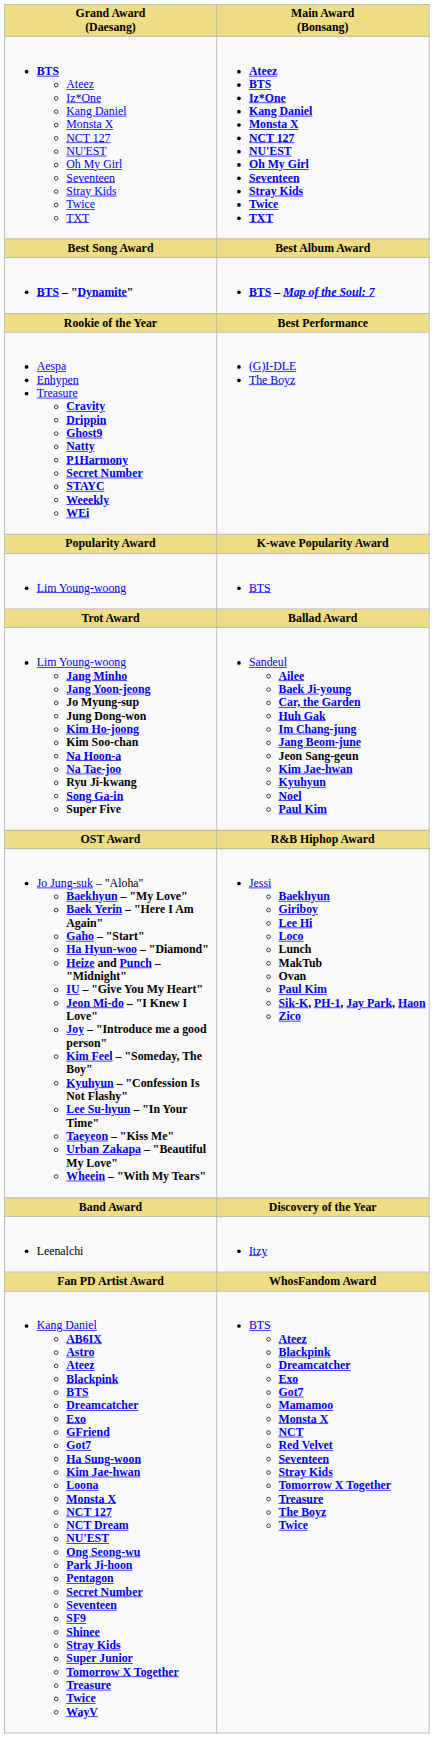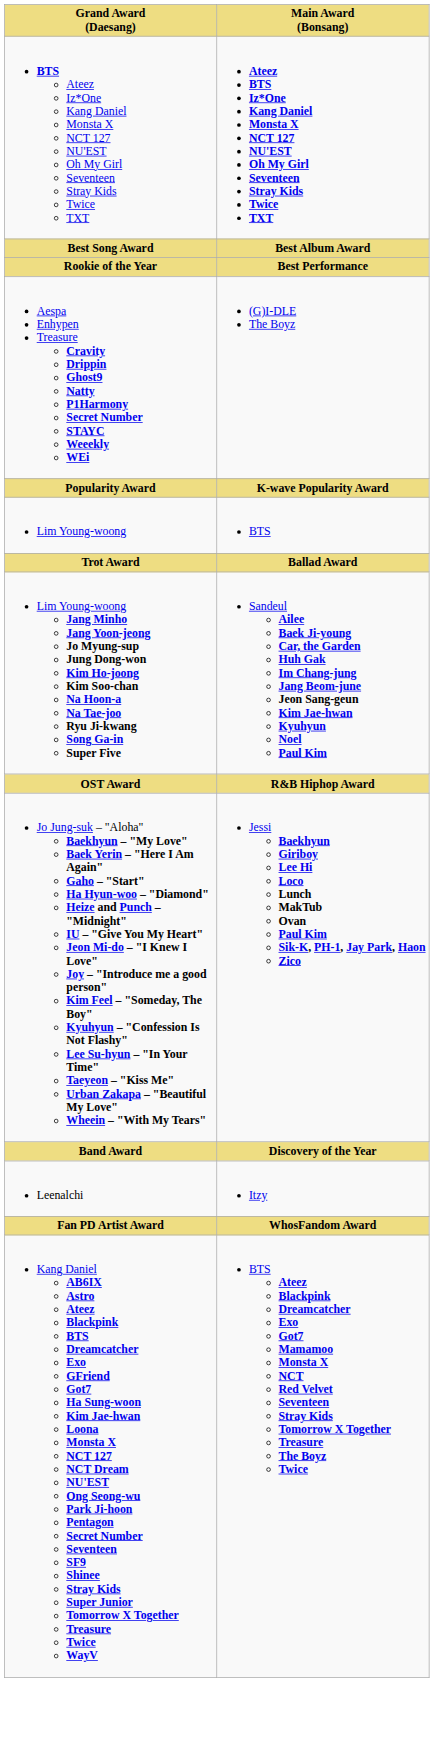 <table class="wikitable" style="width:65%">
 <tr>
 <th scope="col" style="background:#EEDD82; width:35%">Grand Award<br>(Daesang)</th>
 <th scope="col" style="background:#EEDD82; width:35%">Main Award<br>(Bonsang)</th>
 </tr>
 <tr>
 <td style="vertical-align:top"><br><ul><li><strong><a href='#'>BTS</a></strong><ul><li><a href='#'>Ateez</a></li><li><a href='#'>Iz*One</a></li><li><a href='#'>Kang Daniel</a></li><li><a href='#'>Monsta X</a></li><li><a href='#'>NCT 127</a></li><li><a href='#'>NU'EST</a></li><li><a href='#'>Oh My Girl</a></li><li><a href='#'>Seventeen</a></li><li><a href='#'>Stray Kids</a></li><li><a href='#'>Twice</a></li><li><a href='#'>TXT</a></li></ul></li></ul></td>
 <td style="vertical-align:top"><br><ul><li><strong><a href='#'>Ateez</a></strong></li><li><strong><a href='#'>BTS</a></strong></li><li><strong><a href='#'>Iz*One</a></strong></li><li><strong><a href='#'>Kang Daniel</a></strong></li><li><strong><a href='#'>Monsta X</a></strong></li><li><strong><a href='#'>NCT 127</a></strong></li><li><strong><a href='#'>NU'EST</a></strong></li><li><strong><a href='#'>Oh My Girl</a></strong></li><li><strong><a href='#'>Seventeen</a></strong></li><li><strong><a href='#'>Stray Kids</a></strong></li><li><strong><a href='#'>Twice</a></strong></li><li><strong><a href='#'>TXT</a></strong></li></ul></td>
 </tr>
 <tr>
 <th scope="col" style="background:#EEDD82">Best Song Award</th>
 <th scope="col" style="background:#EEDD82">Best Album Award</th>
-</tr>
-<tr>
-<td style="vertical-align:top"><br><ul><li><strong><a href='#'>BTS</a> – "<a href='#'>Dynamite</a>"</strong></li></ul></td>
-<td style="vertical-align:top"><br><ul><li><strong><a href='#'>BTS</a> – <em><a href='#'>Map of the Soul: 7</a><strong><em></li></ul></td>
 </tr>
 <tr>
 <th scope="col" style="background:#EEDD82">Rookie of the Year</th>
 <th scope="col" style="background:#EEDD82">Best Performance</th>
 </tr>
 <tr>
 <td style="vertical-align:top"><br><ul><li></strong><a href='#'>Aespa</a><strong></li><li></strong><a href='#'>Enhypen</a><strong></li><li></strong><a href='#'>Treasure</a><strong><ul><li><a href='#'>Cravity</a></li><li><a href='#'>Drippin</a></li><li><a href='#'>Ghost9</a></li><li><a href='#'>Natty</a></li><li><a href='#'>P1Harmony</a></li><li><a href='#'>Secret Number</a></li><li><a href='#'>STAYC</a></li><li><a href='#'>Weeekly</a></li><li><a href='#'>WEi</a></li></ul></li></ul></td>
 <td style="vertical-align:top"><br><ul><li></strong><a href='#'>(G)I-DLE</a><strong></li><li></strong><a href='#'>The Boyz</a><strong></li></ul></td>
 </tr>
 <tr>
 <th scope="col" style="background:#EEDD82">Popularity Award</th>
 <th scope="col" style="background:#EEDD82">K-wave Popularity Award</th>
 </tr>
 <tr>
 <td style="vertical-align:top"><br><ul><li></strong><a href='#'>Lim Young-woong</a><strong></li></ul></td>
 <td style="vertical-align:top"><br><ul><li></strong><a href='#'>BTS</a><strong></li></ul></td>
 </tr>
 <tr>
 <th scope="col" style="background:#EEDD82">Trot Award</th>
 <th scope="col" style="background:#EEDD82">Ballad Award</th>
 </tr>
 <tr>
 <td style="vertical-align:top"><br><ul><li></strong><a href='#'>Lim Young-woong</a><strong><ul><li><a href='#'>Jang Minho</a></li><li><a href='#'>Jang Yoon-jeong</a></li><li>Jo Myung-sup</li><li>Jung Dong-won</li><li><a href='#'>Kim Ho-joong</a></li><li>Kim Soo-chan</li><li><a href='#'>Na Hoon-a</a></li><li><a href='#'>Na Tae-joo</a></li><li>Ryu Ji-kwang</li><li><a href='#'>Song Ga-in</a></li><li>Super Five</li></ul></li></ul></td>
 <td style="vertical-align:top"><br><ul><li></strong><a href='#'>Sandeul</a><strong><ul><li><a href='#'>Ailee</a></li><li><a href='#'>Baek Ji-young</a></li><li><a href='#'>Car, the Garden</a></li><li><a href='#'>Huh Gak</a></li><li><a href='#'>Im Chang-jung</a></li><li><a href='#'>Jang Beom-june</a></li><li>Jeon Sang-geun</li><li><a href='#'>Kim Jae-hwan</a></li><li><a href='#'>Kyuhyun</a></li><li><a href='#'>Noel</a></li><li><a href='#'>Paul Kim</a></li></ul></li></ul></td>
 </tr>
 <tr>
 <th scope="col" style="background:#EEDD82">OST Award</th>
 <th scope="col" style="background:#EEDD82">R&B Hiphop Award</th>
 </tr>
 <tr>
 <td style="vertical-align:top"><br><ul><li></strong><a href='#'>Jo Jung-suk</a> – "Aloha"<strong><ul><li><a href='#'>Baekhyun</a> – "My Love"</li><li><a href='#'>Baek Yerin</a> – "Here I Am Again"</li><li><a href='#'>Gaho</a> – "Start"</li><li><a href='#'>Ha Hyun-woo</a> – "Diamond"</li><li><a href='#'>Heize</a> and <a href='#'>Punch</a> – "Midnight"</li><li><a href='#'>IU</a> – "Give You My Heart"</li><li><a href='#'>Jeon Mi-do</a> – "I Knew I Love"</li><li><a href='#'>Joy</a> – "Introduce me a good person"</li><li><a href='#'>Kim Feel</a> – "Someday, The Boy"</li><li><a href='#'>Kyuhyun</a> – "Confession Is Not Flashy"</li><li><a href='#'>Lee Su-hyun</a> – "In Your Time"</li><li><a href='#'>Taeyeon</a> – "Kiss Me"</li><li><a href='#'>Urban Zakapa</a> – "Beautiful My Love"</li><li><a href='#'>Wheein</a> – "With My Tears"</li></ul></li></ul></td>
 <td style="vertical-align:top"><br><ul><li></strong><a href='#'>Jessi</a><strong><ul><li><a href='#'>Baekhyun</a></li><li><a href='#'>Giriboy</a></li><li><a href='#'>Lee Hi</a></li><li><a href='#'>Loco</a></li><li>Lunch</li><li>MakTub</li><li>Ovan</li><li><a href='#'>Paul Kim</a></li><li><a href='#'>Sik-K</a>, <a href='#'>PH-1</a>, <a href='#'>Jay Park</a>, <a href='#'>Haon</a></li><li><a href='#'>Zico</a></li></ul></li></ul></td>
 </tr>
 <tr>
 <th scope="col" style="background:#EEDD82">Band Award</th>
 <th scope="col" style="background:#EEDD82">Discovery of the Year</th>
 </tr>
 <tr>
 <td style="vertical-align:top"><br><ul><li></strong>Leenalchi<strong></li></ul></td>
 <td style="vertical-align:top"><br><ul><li></strong><a href='#'>Itzy</a><strong></li></ul></td>
 </tr>
 <tr>
 <th scope="col" style="background:#EEDD82">Fan PD Artist Award</th>
 <th scope="col" style="background:#EEDD82">WhosFandom Award</th>
 </tr>
 <tr>
 <td style="vertical-align:top"><br><ul><li></strong><a href='#'>Kang Daniel</a><strong><ul><li><a href='#'>AB6IX</a></li><li><a href='#'>Astro</a></li><li><a href='#'>Ateez</a></li><li><a href='#'>Blackpink</a></li><li><a href='#'>BTS</a></li><li><a href='#'>Dreamcatcher</a></li><li><a href='#'>Exo</a></li><li><a href='#'>GFriend</a></li><li><a href='#'>Got7</a></li><li><a href='#'>Ha Sung-woon</a></li><li><a href='#'>Kim Jae-hwan</a></li><li><a href='#'>Loona</a></li><li><a href='#'>Monsta X</a></li><li><a href='#'>NCT 127</a></li><li><a href='#'>NCT Dream</a></li><li><a href='#'>NU'EST</a></li><li><a href='#'>Ong Seong-wu</a></li><li><a href='#'>Park Ji-hoon</a></li><li><a href='#'>Pentagon</a></li><li><a href='#'>Secret Number</a></li><li><a href='#'>Seventeen</a></li><li><a href='#'>SF9</a></li><li><a href='#'>Shinee</a></li><li><a href='#'>Stray Kids</a></li><li><a href='#'>Super Junior</a></li><li><a href='#'>Tomorrow X Together</a></li><li><a href='#'>Treasure</a></li><li><a href='#'>Twice</a></li><li><a href='#'>WayV</a></li></ul></li></ul></td>
 <td style="vertical-align:top"><br><ul><li></strong><a href='#'>BTS</a><strong><ul><li><a href='#'>Ateez</a></li><li><a href='#'>Blackpink</a></li><li><a href='#'>Dreamcatcher</a></li><li><a href='#'>Exo</a></li><li><a href='#'>Got7</a></li><li><a href='#'>Mamamoo</a></li><li><a href='#'>Monsta X</a></li><li><a href='#'>NCT</a></li><li><a href='#'>Red Velvet</a></li><li><a href='#'>Seventeen</a></li><li><a href='#'>Stray Kids</a></li><li><a href='#'>Tomorrow X Together</a></li><li><a href='#'>Treasure</a></li><li><a href='#'>The Boyz</a></li><li><a href='#'>Twice</a></li></ul></li></ul></td>
 </tr>
 </table>
